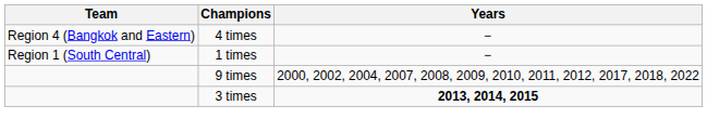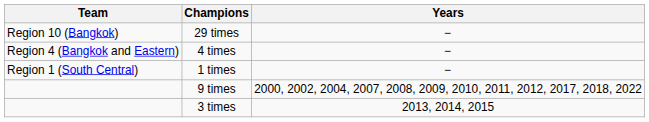 <table class="wikitable" style="text-align:center;">
 <tr>
 <th>Team</th>
 <th>Champions</th>
 <th> Years</th>
+</tr>
+<tr>
+<td align=left>Region 10 (<a href='#'>Bangkok</a>)</td>
+<td>29 times</td>
+<td>−</td>
 </tr>
 <tr>
 <td align=left>Region 4 (<a href='#'>Bangkok</a> and <a href='#'>Eastern</a>)</td>
 <td>4 times</td>
 <td>−</td>
 </tr>
 <tr>
 <td align=left>Region 1 (<a href='#'>South Central</a>)</td>
 <td>1 times</td>
 <td>−</td>
 </tr>
 <tr>
 <td align=left></td>
 <td>9 times</td>
 <td>2000, 2002, 2004, 2007, 2008, 2009, 2010, 2011, 2012, 2017, 2018, 2022</td>
 </tr>
 <tr>
 <td align=left></td>
 <td>3 times</td>
-<td><strong>2013, 2014, 2015</strong></td>
+<td>2013, 2014, 2015</td>
 </tr>
 </table>
